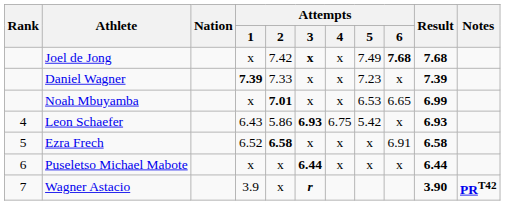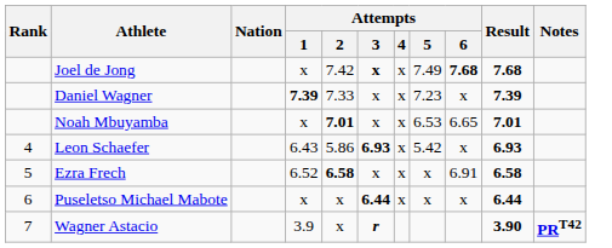 <table class="wikitable sortable" style="text-align:center">
 <tr>
 <th rowspan="2">Rank</th>
 <th rowspan="2">Athlete</th>
 <th rowspan="2">Nation</th>
 <th colspan="6">Attempts</th>
 <th rowspan="2">Result</th>
 <th rowspan="2">Notes</th>
 </tr>
 <tr>
 <th>1</th>
 <th>2</th>
 <th>3</th>
 <th>4</th>
 <th>5</th>
 <th>6</th>
 </tr>
 <tr>
 <td></td>
 <td align=left><a href='#'>Joel de Jong</a></td>
 <td align=left></td>
 <td>x</td>
 <td>7.42</td>
 <td><strong>x</strong></td>
 <td>x</td>
 <td>7.49</td>
 <td><strong>7.68</strong></td>
 <td><strong>7.68</strong></td>
 <td></td>
 </tr>
 <tr>
 <td></td>
 <td align=left><a href='#'>Daniel Wagner</a></td>
 <td align=left></td>
 <td><strong>7.39</strong></td>
 <td>7.33</td>
 <td>x</td>
 <td>x</td>
 <td>7.23</td>
 <td>x</td>
 <td><strong>7.39</strong></td>
 <td></td>
 </tr>
 <tr>
 <td></td>
 <td align=left><a href='#'>Noah Mbuyamba</a></td>
 <td align=left></td>
 <td>x</td>
 <td><strong>7.01</strong></td>
 <td>x</td>
 <td>x</td>
 <td>6.53</td>
 <td>6.65</td>
-<td><strong>6.99</strong></td>
+<td><strong>7.01</strong></td>
 <td></td>
 </tr>
 <tr>
 <td>4</td>
 <td align=left><a href='#'>Leon Schaefer</a></td>
 <td align=left></td>
 <td>6.43</td>
 <td>5.86</td>
 <td><strong>6.93</strong></td>
-<td>6.75</td>
+<td>x</td>
 <td>5.42</td>
 <td>x</td>
 <td><strong>6.93</strong></td>
 <td></td>
 </tr>
 <tr>
 <td>5</td>
 <td align=left><a href='#'>Ezra Frech</a></td>
 <td align=left></td>
 <td>6.52</td>
 <td><strong>6.58</strong></td>
 <td>x</td>
 <td>x</td>
 <td>x</td>
 <td>6.91</td>
 <td><strong>6.58</strong></td>
 <td></td>
 </tr>
 <tr>
 <td>6</td>
 <td align=left><a href='#'>Puseletso Michael Mabote</a></td>
 <td align=left></td>
 <td>x</td>
 <td>x</td>
 <td><strong>6.44</strong></td>
 <td>x</td>
 <td>x</td>
 <td>x</td>
 <td><strong>6.44</strong></td>
 <td></td>
 </tr>
 <tr>
 <td>7</td>
 <td align=left><a href='#'>Wagner Astacio</a></td>
 <td align=left></td>
 <td>3.9</td>
 <td>x</td>
 <td><strong><em>r</em></strong></td>
 <td></td>
 <td></td>
 <td></td>
 <td><strong>3.90</strong></td>
 <td><strong><a href='#'>PR</a><sup>T42</sup></strong></td>
 </tr>
 </table>
